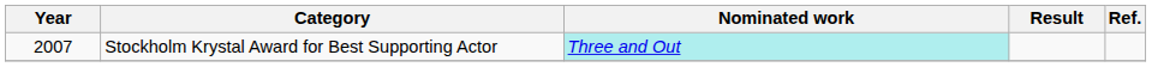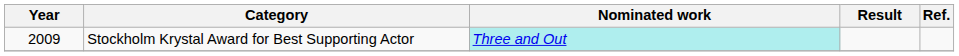 <table class=wikitable>
 <tr>
 <th scope="col" style="width:5em;">Year</th>
 <th scope="col" style="width:26em;">Category</th>
 <th scope="col" style="width:25em;">Nominated work</th>
 <th scope="col" style="width:5em;">Result</th>
 <th>Ref.</th>
 </tr>
 <tr>
-<td style="text-align:center;">2007</td>
+<td style="text-align:center;">2009</td>
 <td>Stockholm Krystal Award for Best Supporting Actor</td>
 <td style="background: paleturquoise;"><em><a href='#'>Three and Out</a></em></td>
 <td></td>
 <td></td>
 </tr>
 <tr>
 </tr>
 </table>
